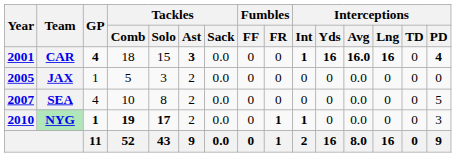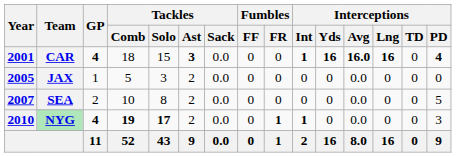 <table class="wikitable" style="text-align:center">
 <tr>
 <th rowspan="2">Year</th>
 <th rowspan="2">Team</th>
 <th rowspan="2">GP</th>
 <th colspan="4">Tackles</th>
 <th colspan="2">Fumbles</th>
 <th colspan="6">Interceptions</th>
 </tr>
 <tr>
 <th>Comb</th>
 <th>Solo</th>
 <th>Ast</th>
 <th>Sack</th>
 <th>FF</th>
 <th>FR</th>
 <th>Int</th>
 <th>Yds</th>
 <th>Avg</th>
 <th>Lng</th>
 <th>TD</th>
 <th>PD</th>
 </tr>
 <tr>
 <th><a href='#'>2001</a></th>
 <th><a href='#'>CAR</a></th>
 <td><strong>4</strong></td>
 <td>18</td>
 <td>15</td>
 <td><strong>3</strong></td>
 <td>0.0</td>
 <td>0</td>
 <td>0</td>
 <td><strong>1</strong></td>
 <td><strong>16</strong></td>
 <td><strong>16.0</strong></td>
 <td><strong>16</strong></td>
 <td>0</td>
 <td><strong>4</strong></td>
 </tr>
 <tr>
 <th><a href='#'>2005</a></th>
 <th><a href='#'>JAX</a></th>
 <td>1</td>
 <td>5</td>
 <td>3</td>
 <td>2</td>
 <td>0.0</td>
 <td>0</td>
 <td>0</td>
 <td>0</td>
 <td>0</td>
 <td>0.0</td>
 <td>0</td>
 <td>0</td>
 <td>0</td>
 </tr>
 <tr>
 <th><a href='#'>2007</a></th>
 <th><a href='#'>SEA</a></th>
-<td>4</td>
+<td>2</td>
 <td>10</td>
 <td>8</td>
 <td>2</td>
 <td>0.0</td>
 <td>0</td>
 <td>0</td>
 <td>0</td>
 <td>0</td>
 <td>0.0</td>
 <td>0</td>
 <td>0</td>
 <td>5</td>
 </tr>
 <tr>
 <th><a href='#'>2010</a></th>
 <th style="background:#afe6ba; width:3em;"><a href='#'>NYG</a></th>
-<td><strong>1</strong></td>
+<td><strong>4</strong></td>
 <td><strong>19</strong></td>
 <td><strong>17</strong></td>
 <td>2</td>
 <td>0.0</td>
 <td>0</td>
 <td><strong>1</strong></td>
 <td><strong>1</strong></td>
 <td>0</td>
 <td>0.0</td>
 <td>0</td>
 <td>0</td>
 <td>3</td>
 </tr>
 <tr>
 <th colspan="2"></th>
 <th>11</th>
 <th>52</th>
 <th>43</th>
 <th>9</th>
 <th>0.0</th>
 <th>0</th>
 <th>1</th>
 <th>2</th>
 <th>16</th>
 <th>8.0</th>
 <th>16</th>
 <th>0</th>
 <th>9</th>
 </tr>
 </table>
